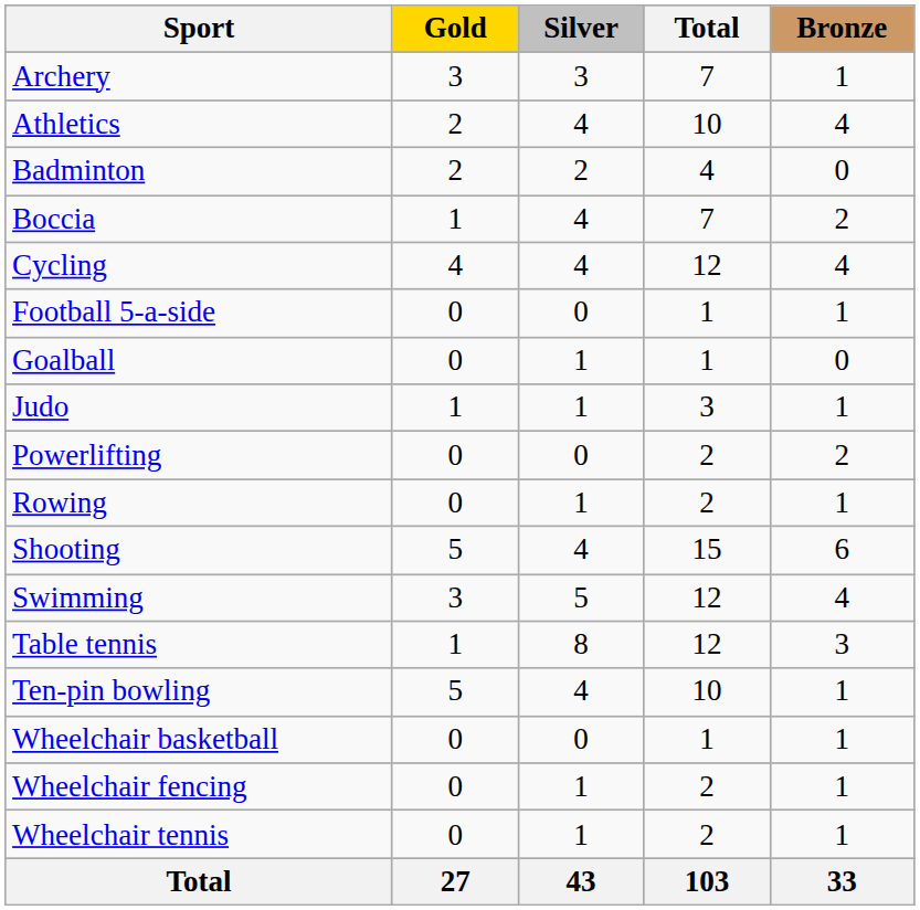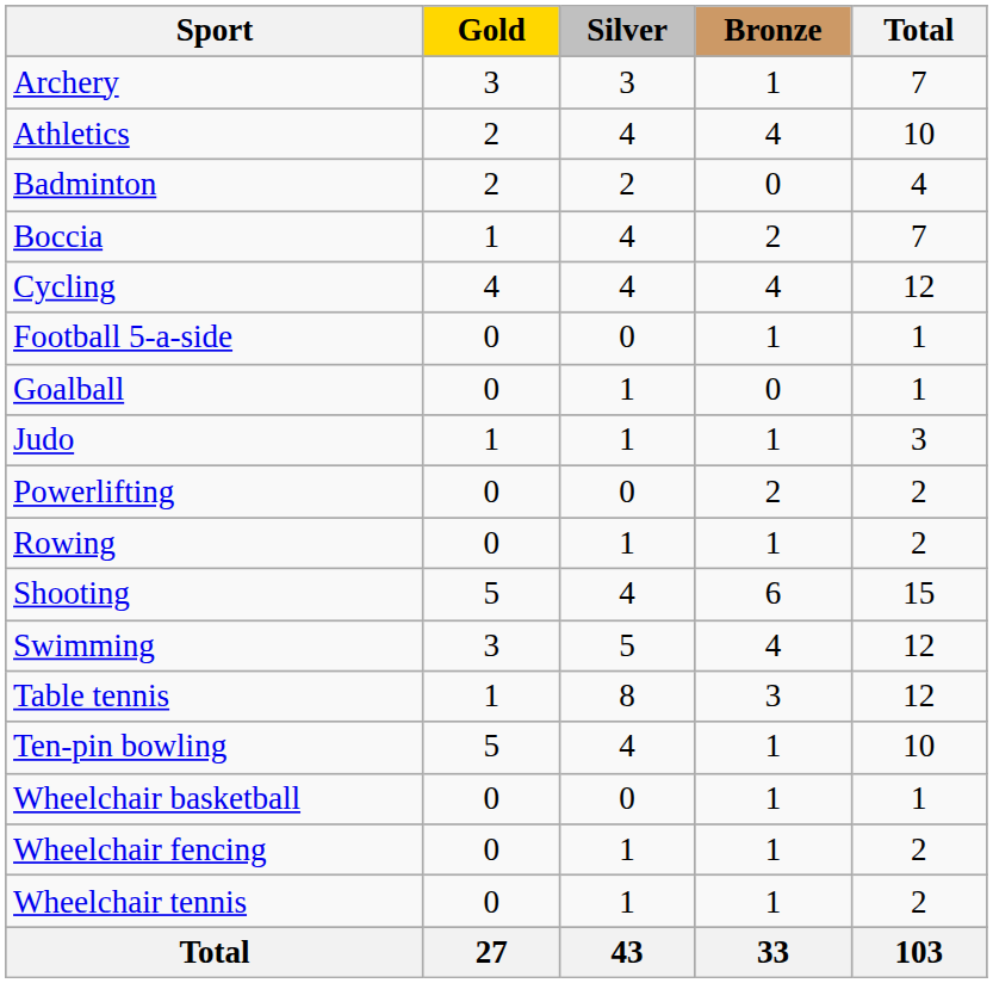 <table class="wikitable sortable" style="text-align:center;">
 <tr>
 <th width=200>Sport</th>
 <td bgcolor=gold width=60><strong>Gold</strong></td>
 <td bgcolor=silver width=60><strong>Silver</strong></td>
+<td bgcolor=#cc9966 width=70><strong>Bronze</strong></td>
 <th width=60>Total</th>
-<td bgcolor=#cc9966 width=70><strong>Bronze</strong></td>
 </tr>
 <tr>
 <td align=left><a href='#'>Archery</a></td>
 <td>3</td>
 <td>3</td>
+<td>1</td>
 <td>7</td>
-<td>1</td>
 </tr>
 <tr>
 <td align=left><a href='#'>Athletics</a></td>
 <td>2</td>
 <td>4</td>
+<td>4</td>
 <td>10</td>
-<td>4</td>
 </tr>
 <tr>
 <td align=left><a href='#'>Badminton</a></td>
 <td>2</td>
 <td>2</td>
+<td>0</td>
 <td>4</td>
-<td>0</td>
 </tr>
 <tr>
 <td align=left><a href='#'>Boccia</a></td>
 <td>1</td>
 <td>4</td>
+<td>2</td>
 <td>7</td>
-<td>2</td>
 </tr>
 <tr>
 <td align=left><a href='#'>Cycling</a></td>
 <td>4</td>
 <td>4</td>
+<td>4</td>
 <td>12</td>
-<td>4</td>
 </tr>
 <tr>
 <td align=left><a href='#'>Football 5-a-side</a></td>
 <td>0</td>
 <td>0</td>
 <td>1</td>
 <td>1</td>
 </tr>
 <tr>
 <td align=left><a href='#'>Goalball</a></td>
 <td>0</td>
 <td>1</td>
+<td>0</td>
 <td>1</td>
-<td>0</td>
 </tr>
 <tr>
 <td align=left><a href='#'>Judo</a></td>
 <td>1</td>
 <td>1</td>
+<td>1</td>
 <td>3</td>
-<td>1</td>
 </tr>
 <tr>
 <td align=left><a href='#'>Powerlifting</a></td>
 <td>0</td>
 <td>0</td>
 <td>2</td>
 <td>2</td>
 </tr>
 <tr>
 <td align=left><a href='#'>Rowing</a></td>
 <td>0</td>
 <td>1</td>
+<td>1</td>
 <td>2</td>
-<td>1</td>
 </tr>
 <tr>
 <td align=left><a href='#'>Shooting</a></td>
 <td>5</td>
 <td>4</td>
+<td>6</td>
 <td>15</td>
-<td>6</td>
 </tr>
 <tr>
 <td align=left><a href='#'>Swimming</a></td>
 <td>3</td>
 <td>5</td>
+<td>4</td>
 <td>12</td>
-<td>4</td>
 </tr>
 <tr>
 <td align=left><a href='#'>Table tennis</a></td>
 <td>1</td>
 <td>8</td>
+<td>3</td>
 <td>12</td>
-<td>3</td>
 </tr>
 <tr>
 <td align=left><a href='#'>Ten-pin bowling</a></td>
 <td>5</td>
 <td>4</td>
+<td>1</td>
 <td>10</td>
-<td>1</td>
 </tr>
 <tr>
 <td align=left><a href='#'>Wheelchair basketball</a></td>
 <td>0</td>
 <td>0</td>
 <td>1</td>
 <td>1</td>
 </tr>
 <tr>
 <td align=left><a href='#'>Wheelchair fencing</a></td>
 <td>0</td>
 <td>1</td>
+<td>1</td>
 <td>2</td>
-<td>1</td>
 </tr>
 <tr>
 <td align=left><a href='#'>Wheelchair tennis</a></td>
 <td>0</td>
 <td>1</td>
+<td>1</td>
 <td>2</td>
-<td>1</td>
 </tr>
 <tr>
 <th>Total</th>
 <th>27</th>
 <th>43</th>
+<th>33</th>
 <th>103</th>
-<th>33</th>
 </tr>
 </table>
